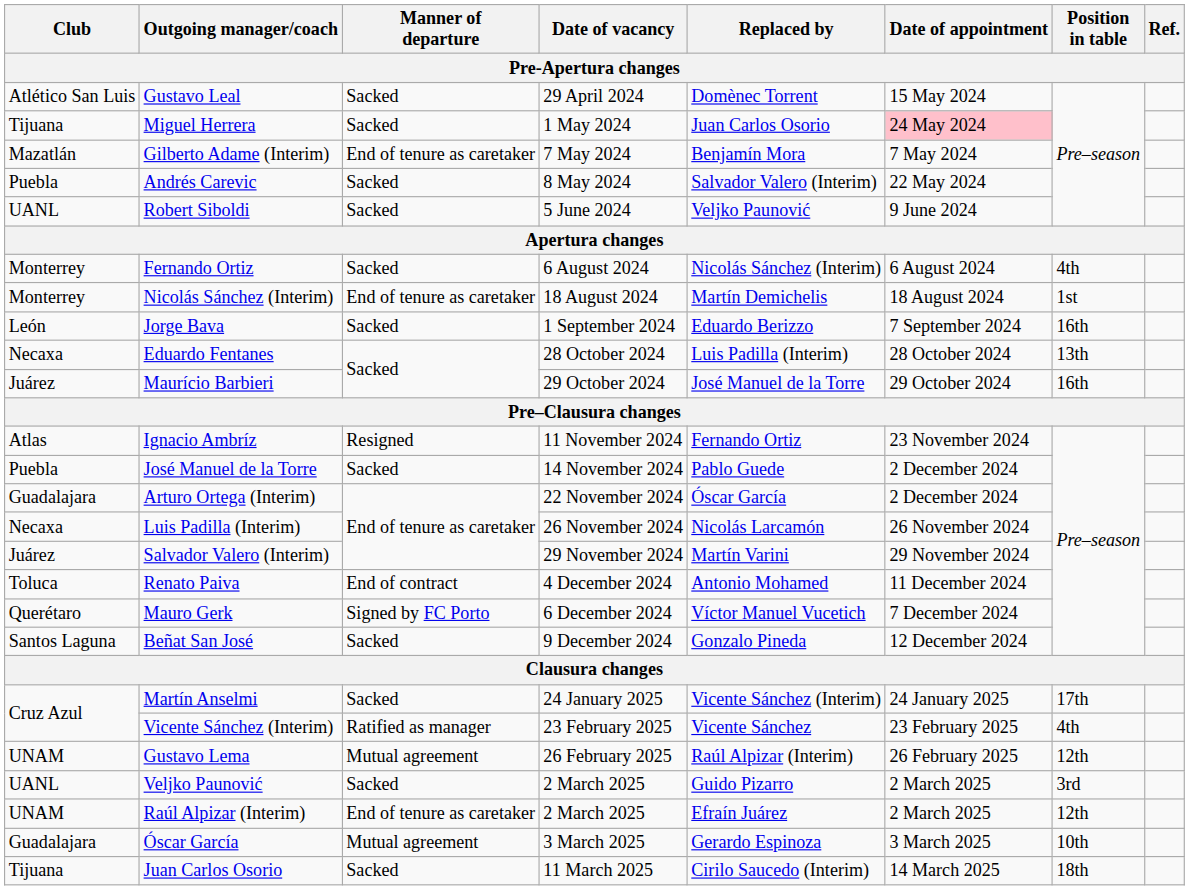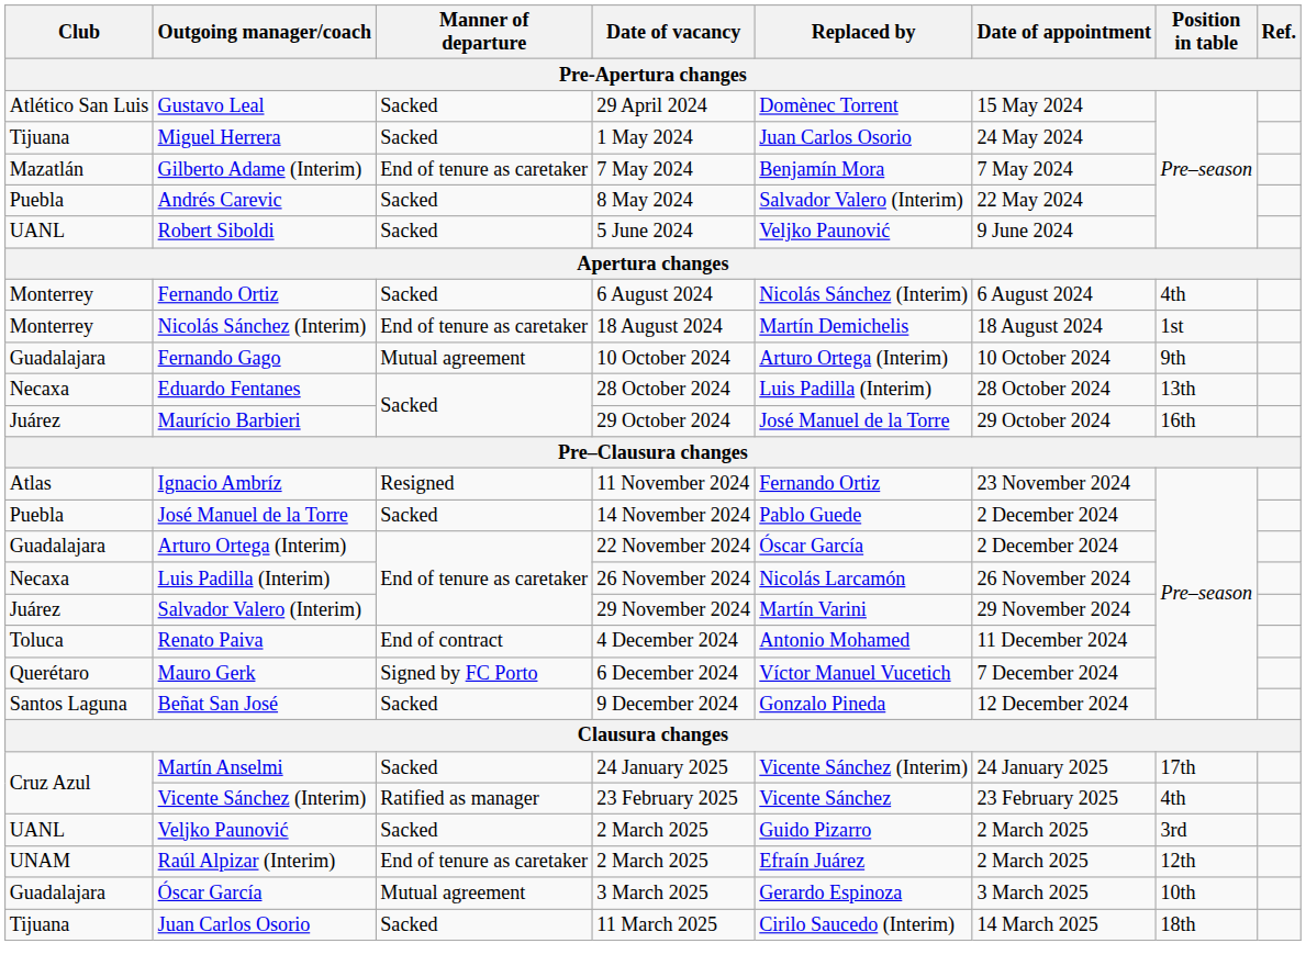 <table class="wikitable sortable">
 <tr>
 <th>Club</th>
 <th>Outgoing manager/coach</th>
 <th>Manner of <br> departure</th>
 <th>Date of vacancy</th>
 <th>Replaced by</th>
 <th>Date of appointment</th>
 <th>Position <br> in table</th>
 <th>Ref.</th>
 </tr>
 <tr>
 <th colspan=8>Pre-Apertura changes</th>
 </tr>
 <tr>
 <td>Atlético San Luis</td>
 <td> <a href='#'>Gustavo Leal</a></td>
 <td>Sacked</td>
 <td>29 April 2024</td>
 <td> <a href='#'>Domènec Torrent</a></td>
 <td>15 May 2024</td>
 <td rowspan=5><em>Pre–season</em></td>
 <td></td>
 </tr>
 <tr>
 <td>Tijuana</td>
 <td> <a href='#'>Miguel Herrera</a></td>
 <td>Sacked</td>
 <td>1 May 2024</td>
 <td> <a href='#'>Juan Carlos Osorio</a></td>
-<td style="background: pink;">24 May 2024</td>
+<td>24 May 2024</td>
 <td></td>
 </tr>
 <tr>
 <td>Mazatlán</td>
 <td> <a href='#'>Gilberto Adame</a> (Interim)</td>
 <td>End of tenure as caretaker</td>
 <td>7 May 2024</td>
 <td> <a href='#'>Benjamín Mora</a></td>
 <td>7 May 2024</td>
 <td></td>
 </tr>
 <tr>
 <td>Puebla</td>
 <td> <a href='#'>Andrés Carevic</a></td>
 <td>Sacked</td>
 <td>8 May 2024</td>
 <td> <a href='#'>Salvador Valero</a> (Interim)</td>
 <td>22 May 2024</td>
 <td></td>
 </tr>
 <tr>
 <td>UANL</td>
 <td> <a href='#'>Robert Siboldi</a></td>
 <td>Sacked</td>
 <td>5 June 2024</td>
 <td> <a href='#'>Veljko Paunović</a></td>
 <td>9 June 2024</td>
 <td></td>
 </tr>
 <tr>
 <th colspan=8>Apertura changes</th>
 </tr>
 <tr>
 <td>Monterrey</td>
 <td> <a href='#'>Fernando Ortiz</a></td>
 <td>Sacked</td>
 <td>6 August 2024</td>
 <td> <a href='#'>Nicolás Sánchez</a>  (Interim)</td>
 <td>6 August 2024</td>
 <td>4th</td>
 <td></td>
 </tr>
 <tr>
 <td>Monterrey</td>
 <td> <a href='#'>Nicolás Sánchez</a>  (Interim)</td>
 <td>End of tenure as caretaker</td>
 <td>18 August 2024</td>
 <td> <a href='#'>Martín Demichelis</a></td>
 <td>18 August 2024</td>
 <td>1st</td>
 <td></td>
 </tr>
 <tr>
-<td>León</td>
-<td> <a href='#'>Jorge Bava</a></td>
-<td>Sacked</td>
-<td>1 September 2024</td>
-<td> <a href='#'>Eduardo Berizzo</a></td>
-<td>7 September 2024</td>
-<td>16th</td>
+<td>Guadalajara</td>
+<td> <a href='#'>Fernando Gago</a></td>
+<td>Mutual agreement</td>
+<td>10 October 2024</td>
+<td> <a href='#'>Arturo Ortega</a> (Interim)</td>
+<td>10 October 2024</td>
+<td>9th</td>
 <td></td>
 </tr>
 <tr>
 <td>Necaxa</td>
 <td> <a href='#'>Eduardo Fentanes</a></td>
 <td rowspan=2>Sacked</td>
 <td>28 October 2024</td>
 <td> <a href='#'>Luis Padilla</a> (Interim)</td>
 <td>28 October 2024</td>
 <td>13th</td>
 <td></td>
 </tr>
 <tr>
 <td>Juárez</td>
 <td> <a href='#'>Maurício Barbieri</a></td>
 <td>29 October 2024</td>
 <td> <a href='#'>José Manuel de la Torre</a></td>
 <td>29 October 2024</td>
 <td>16th</td>
 <td></td>
 </tr>
 <tr>
 <th colspan=8>Pre–Clausura changes</th>
 </tr>
 <tr>
 <td>Atlas</td>
 <td> <a href='#'>Ignacio Ambríz</a></td>
 <td>Resigned</td>
 <td>11 November 2024</td>
 <td> <a href='#'>Fernando Ortiz</a></td>
 <td>23 November 2024</td>
 <td rowspan=8><em>Pre–season</em></td>
 <td></td>
 </tr>
 <tr>
 <td>Puebla</td>
 <td> <a href='#'>José Manuel de la Torre</a></td>
 <td>Sacked</td>
 <td>14 November 2024</td>
 <td> <a href='#'>Pablo Guede</a></td>
 <td>2 December 2024</td>
 <td></td>
 </tr>
 <tr>
 <td>Guadalajara</td>
 <td> <a href='#'>Arturo Ortega</a> (Interim)</td>
 <td rowspan=3>End of tenure as caretaker</td>
 <td>22 November 2024</td>
 <td> <a href='#'>Óscar García</a></td>
 <td>2 December 2024</td>
 <td></td>
 </tr>
 <tr>
 <td>Necaxa</td>
 <td> <a href='#'>Luis Padilla</a> (Interim)</td>
 <td>26 November 2024</td>
 <td> <a href='#'>Nicolás Larcamón</a></td>
 <td>26 November 2024</td>
 <td></td>
 </tr>
 <tr>
 <td>Juárez</td>
 <td> <a href='#'>Salvador Valero</a> (Interim)</td>
 <td>29 November 2024</td>
 <td> <a href='#'>Martín Varini</a></td>
 <td>29 November 2024</td>
 <td></td>
 </tr>
 <tr>
 <td>Toluca</td>
 <td> <a href='#'>Renato Paiva</a></td>
 <td>End of contract</td>
 <td>4 December 2024</td>
 <td> <a href='#'>Antonio Mohamed</a></td>
 <td>11 December 2024</td>
 <td></td>
 </tr>
 <tr>
 <td>Querétaro</td>
 <td> <a href='#'>Mauro Gerk</a></td>
 <td>Signed by <a href='#'>FC Porto</a></td>
 <td>6 December 2024</td>
 <td> <a href='#'>Víctor Manuel Vucetich</a></td>
 <td>7 December 2024</td>
 <td></td>
 </tr>
 <tr>
 <td>Santos Laguna</td>
 <td> <a href='#'>Beñat San José</a></td>
 <td>Sacked</td>
 <td>9 December 2024</td>
 <td> <a href='#'>Gonzalo Pineda</a></td>
 <td>12 December 2024</td>
 <td></td>
 </tr>
 <tr>
 <th colspan=8>Clausura changes</th>
 </tr>
 <tr>
 <td rowspan=2>Cruz Azul</td>
 <td> <a href='#'>Martín Anselmi</a></td>
 <td>Sacked</td>
 <td>24 January 2025</td>
 <td> <a href='#'>Vicente Sánchez</a> (Interim)</td>
 <td>24 January 2025</td>
 <td>17th</td>
 <td></td>
 </tr>
 <tr>
 <td> <a href='#'>Vicente Sánchez</a> (Interim)</td>
 <td>Ratified as manager</td>
 <td>23 February 2025</td>
 <td> <a href='#'>Vicente Sánchez</a></td>
 <td>23 February 2025</td>
 <td>4th</td>
 <td></td>
 </tr>
 <tr>
-<td>UNAM</td>
-<td> <a href='#'>Gustavo Lema</a></td>
-<td>Mutual agreement</td>
-<td>26 February 2025</td>
-<td> <a href='#'>Raúl Alpizar</a> (Interim)</td>
-<td>26 February 2025</td>
-<td>12th</td>
-<td></td>
-</tr>
-<tr>
 <td>UANL</td>
 <td> <a href='#'>Veljko Paunović</a></td>
 <td>Sacked</td>
 <td>2 March 2025</td>
 <td> <a href='#'>Guido Pizarro</a></td>
 <td>2 March 2025</td>
 <td>3rd</td>
 <td></td>
 </tr>
 <tr>
 <td>UNAM</td>
 <td> <a href='#'>Raúl Alpizar</a> (Interim)</td>
 <td>End of tenure as caretaker</td>
 <td>2 March 2025</td>
 <td> <a href='#'>Efraín Juárez</a></td>
 <td>2 March 2025</td>
 <td>12th</td>
 <td></td>
 </tr>
 <tr>
 <td>Guadalajara</td>
 <td> <a href='#'>Óscar García</a></td>
 <td>Mutual agreement</td>
 <td>3 March 2025</td>
 <td> <a href='#'>Gerardo Espinoza</a></td>
 <td>3 March 2025</td>
 <td>10th</td>
 <td></td>
 </tr>
 <tr>
 <td>Tijuana</td>
 <td> <a href='#'>Juan Carlos Osorio</a></td>
 <td>Sacked</td>
 <td>11 March 2025</td>
 <td> <a href='#'>Cirilo Saucedo</a> (Interim)</td>
 <td>14 March 2025</td>
 <td>18th</td>
 <td></td>
 </tr>
 </table>
